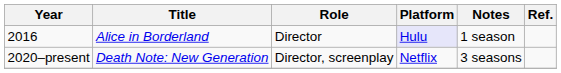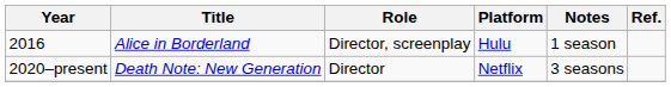 <table class="wikitable">
 <tr>
 <th>Year</th>
 <th>Title</th>
 <th>Role</th>
 <th>Platform</th>
 <th>Notes</th>
 <th>Ref.</th>
 </tr>
 <tr>
 <td>2016</td>
 <td><em><a href='#'>Alice in Borderland</a></em></td>
-<td>Director</td>
-<td style="background: lavender;"><a href='#'>Hulu</a></td>
+<td>Director, screenplay</td>
+<td><a href='#'>Hulu</a></td>
 <td>1 season</td>
 <td></td>
 </tr>
 <tr>
 <td>2020–present</td>
 <td><em><a href='#'>Death Note: New Generation</a></em></td>
-<td>Director, screenplay</td>
+<td>Director</td>
 <td><a href='#'>Netflix</a></td>
 <td>3 seasons</td>
 <td></td>
 </tr>
 <tr>
 </tr>
 </table>
